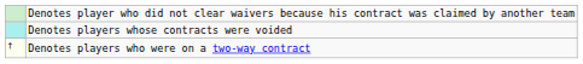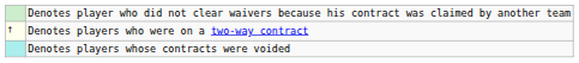 <table class="wikitable">
 <tr>
 <td style="width:20px; background:#cec;"></td>
 <td>Denotes player who did not clear waivers because his contract was claimed by another team</td>
 </tr>
 <tr>
+<td style="width:20px; background:#ffe;"><sup>†</sup></td>
+<td>Denotes players who were on a <a href='#'>two-way contract</a></td>
+</tr>
+<tr>
 <td style="width:20px; background:#aee;"></td>
 <td>Denotes players whose contracts were voided</td>
 </tr>
-<tr>
-<td style="width:20px; background:#ffe;"><sup>†</sup></td>
-<td>Denotes players who were on a <a href='#'>two-way contract</a></td>
-</tr>
 </table>
